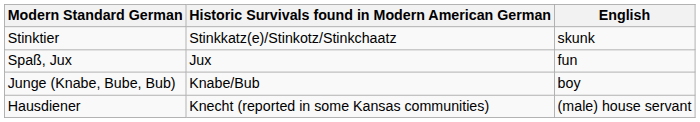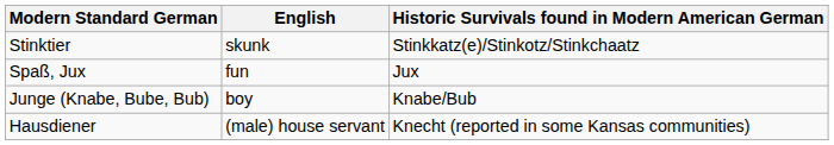 <table class="wikitable">
 <tr>
 <th>Modern Standard German</th>
+<th>English</th>
 <th>Historic Survivals found in Modern American German</th>
-<th>English</th>
 </tr>
 <tr>
 <td>Stinktier</td>
+<td>skunk</td>
 <td>Stinkkatz(e)/Stinkotz/Stinkchaatz</td>
-<td>skunk</td>
 </tr>
 <tr>
 <td>Spaß, Jux</td>
+<td>fun</td>
 <td>Jux</td>
-<td>fun</td>
 </tr>
 <tr>
 <td>Junge (Knabe, Bube, Bub)</td>
+<td>boy</td>
 <td>Knabe/Bub</td>
-<td>boy</td>
 </tr>
 <tr>
 <td>Hausdiener</td>
+<td>(male) house servant</td>
 <td>Knecht (reported in some Kansas communities)</td>
-<td>(male) house servant</td>
 </tr>
 </table>
